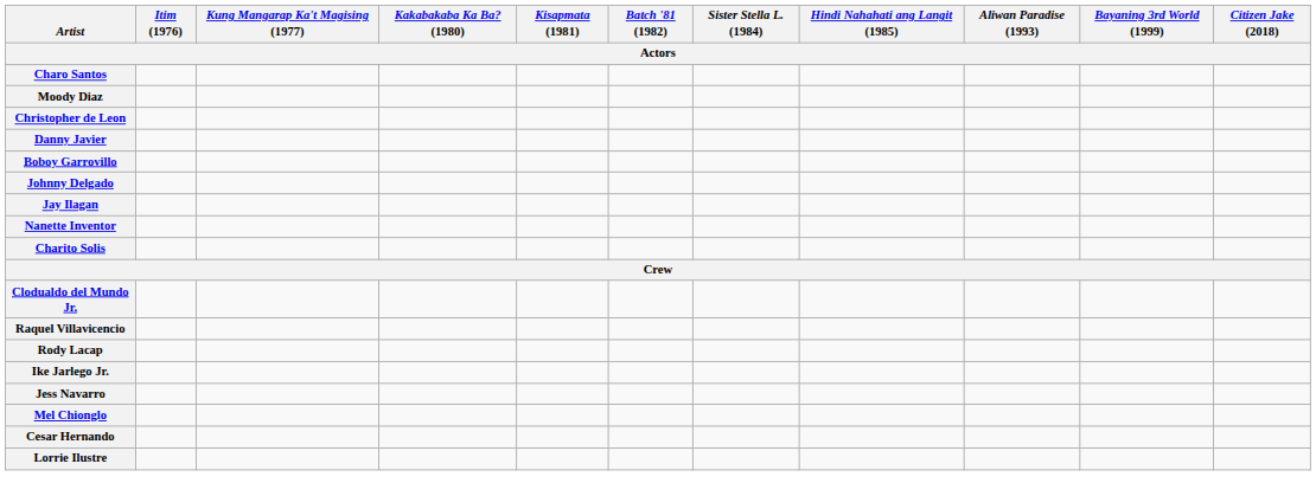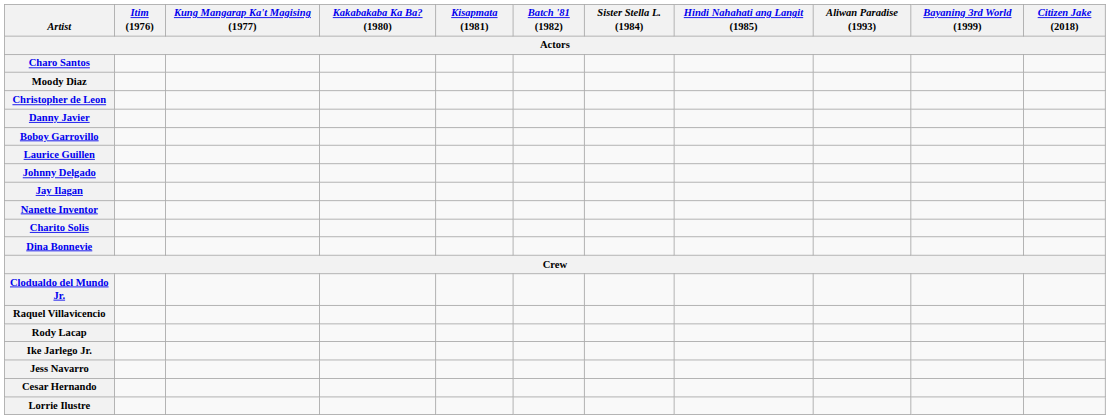 <table class="wikitable" style="text-align:center;font-size:75%;">
 <tr style="vertical-align:bottom;">
 <th><em>Artist</em></th>
 <th><em><a href='#'>Itim</a></em> (1976)</th>
 <th><em><a href='#'>Kung Mangarap Ka't Magising</a></em> (1977)</th>
 <th><em><a href='#'>Kakabakaba Ka Ba?</a></em> (1980)</th>
 <th><em><a href='#'>Kisapmata</a></em> (1981)</th>
 <th><em><a href='#'>Batch '81</a></em> (1982)</th>
 <th><em>Sister Stella L.</em> (1984)</th>
 <th><em><a href='#'>Hindi Nahahati ang Langit</a></em> (1985)</th>
 <th><em>Aliwan Paradise</em> (1993)</th>
 <th><em><a href='#'>Bayaning 3rd World</a></em> (1999)</th>
 <th><em><a href='#'>Citizen Jake</a></em> (2018)</th>
 </tr>
 <tr>
 <th colspan="11">Actors</th>
 </tr>
 <tr>
 <th><a href='#'>Charo Santos</a></th>
 <td></td>
 <td></td>
 <td></td>
 <td></td>
 <td></td>
 <td></td>
 <td></td>
 <td></td>
 <td></td>
 <td></td>
 </tr>
 <tr>
 <th>Moody Diaz</th>
 <td></td>
 <td></td>
 <td></td>
 <td></td>
 <td></td>
 <td></td>
 <td></td>
 <td></td>
 <td></td>
 <td></td>
 </tr>
 <tr>
 <th><a href='#'>Christopher de Leon</a></th>
 <td></td>
 <td></td>
 <td></td>
 <td></td>
 <td></td>
 <td></td>
 <td></td>
 <td></td>
 <td></td>
 <td></td>
 </tr>
 <tr>
 <th><a href='#'>Danny Javier</a></th>
 <td></td>
 <td></td>
 <td></td>
 <td></td>
 <td></td>
 <td></td>
 <td></td>
 <td></td>
 <td></td>
 <td></td>
 </tr>
 <tr>
 <th><a href='#'>Boboy Garrovillo</a></th>
 <td></td>
 <td></td>
 <td></td>
 <td></td>
 <td></td>
 <td></td>
 <td></td>
 <td></td>
 <td></td>
 <td></td>
 </tr>
 <tr>
+<th><a href='#'>Laurice Guillen</a></th>
+<td></td>
+<td></td>
+<td></td>
+<td></td>
+<td></td>
+<td></td>
+<td></td>
+<td></td>
+<td></td>
+<td></td>
+</tr>
+<tr>
 <th><a href='#'>Johnny Delgado</a></th>
 <td></td>
 <td></td>
 <td></td>
 <td></td>
 <td></td>
 <td></td>
 <td></td>
 <td></td>
 <td></td>
 <td></td>
 </tr>
 <tr>
 <th><a href='#'>Jay Ilagan</a></th>
 <td></td>
 <td></td>
 <td></td>
 <td></td>
 <td></td>
 <td></td>
 <td></td>
 <td></td>
 <td></td>
 <td></td>
 </tr>
 <tr>
 <th><a href='#'>Nanette Inventor</a></th>
 <td></td>
 <td></td>
 <td></td>
 <td></td>
 <td></td>
 <td></td>
 <td></td>
 <td></td>
 <td></td>
 <td></td>
 </tr>
 <tr>
 <th><a href='#'>Charito Solis</a></th>
+<td></td>
+<td></td>
+<td></td>
+<td></td>
+<td></td>
+<td></td>
+<td></td>
+<td></td>
+<td></td>
+<td></td>
+</tr>
+<tr>
+<th><a href='#'>Dina Bonnevie</a></th>
 <td></td>
 <td></td>
 <td></td>
 <td></td>
 <td></td>
 <td></td>
 <td></td>
 <td></td>
 <td></td>
 <td></td>
 </tr>
 <tr>
 <th colspan="11">Crew</th>
 </tr>
 <tr>
 <th><a href='#'>Clodualdo del Mundo Jr.</a></th>
 <td></td>
 <td></td>
 <td></td>
 <td></td>
 <td></td>
 <td></td>
 <td></td>
 <td></td>
 <td></td>
 <td></td>
 </tr>
 <tr>
 <th>Raquel Villavicencio</th>
 <td></td>
 <td></td>
 <td></td>
 <td></td>
 <td></td>
 <td></td>
 <td></td>
 <td></td>
 <td></td>
 <td></td>
 </tr>
 <tr>
 <th>Rody Lacap</th>
 <td></td>
 <td></td>
 <td></td>
 <td></td>
 <td></td>
 <td></td>
 <td></td>
 <td></td>
 <td></td>
 <td></td>
 </tr>
 <tr>
 <th>Ike Jarlego Jr.</th>
 <td></td>
 <td></td>
 <td></td>
 <td></td>
 <td></td>
 <td></td>
 <td></td>
 <td></td>
 <td></td>
 <td></td>
 </tr>
 <tr>
 <th>Jess Navarro</th>
 <td></td>
 <td></td>
 <td></td>
 <td></td>
 <td></td>
 <td></td>
 <td></td>
 <td></td>
 <td></td>
 <td></td>
 </tr>
 <tr>
-<th><a href='#'>Mel Chionglo</a></th>
-<td></td>
-<td></td>
-<td></td>
-<td></td>
-<td></td>
-<td></td>
-<td></td>
-<td></td>
-<td></td>
-<td></td>
-</tr>
-<tr>
 <th>Cesar Hernando</th>
 <td></td>
 <td></td>
 <td></td>
 <td></td>
 <td></td>
 <td></td>
 <td></td>
 <td></td>
 <td></td>
 <td></td>
 </tr>
 <tr>
 <th>Lorrie Ilustre</th>
 <td></td>
 <td></td>
 <td></td>
 <td></td>
 <td></td>
 <td></td>
 <td></td>
 <td></td>
 <td></td>
 <td></td>
 </tr>
 </table>
